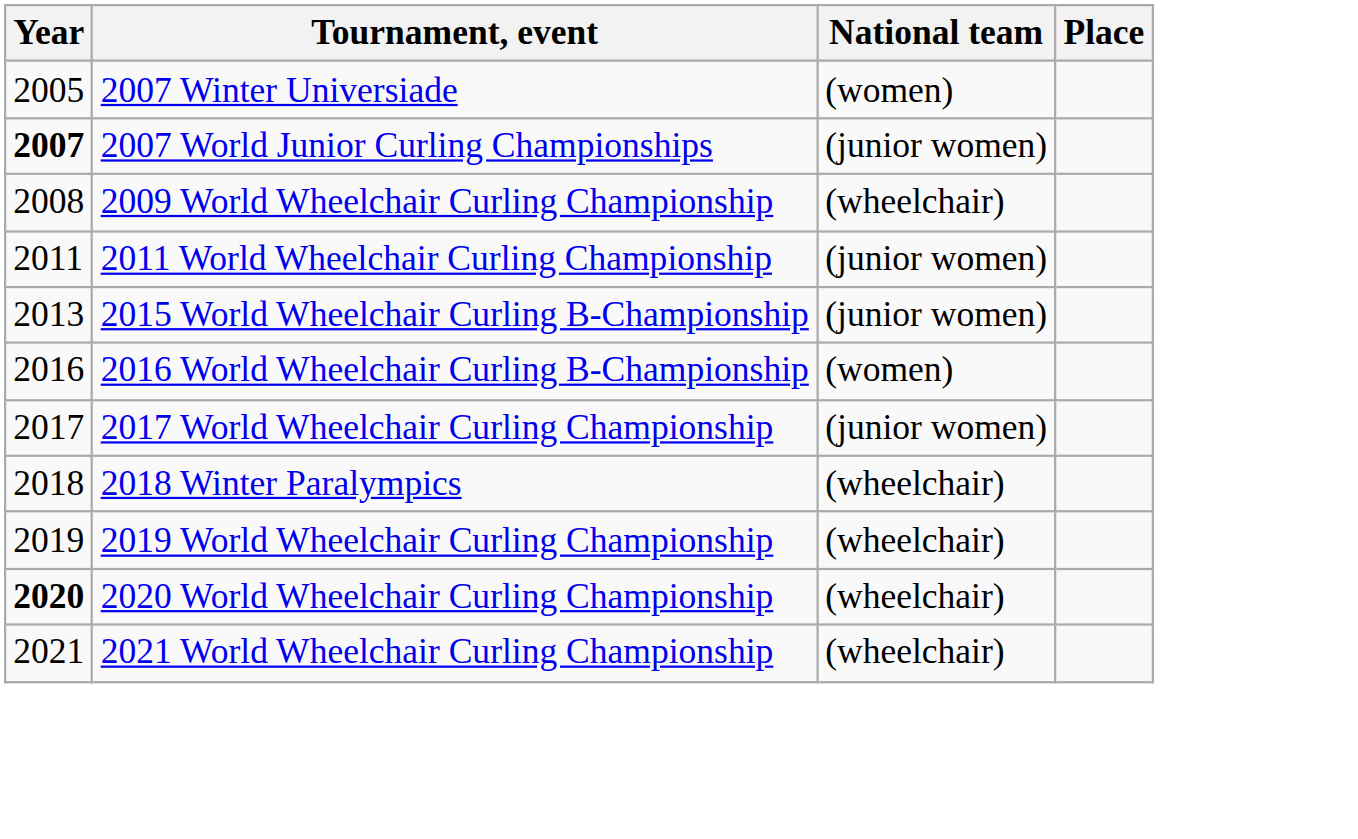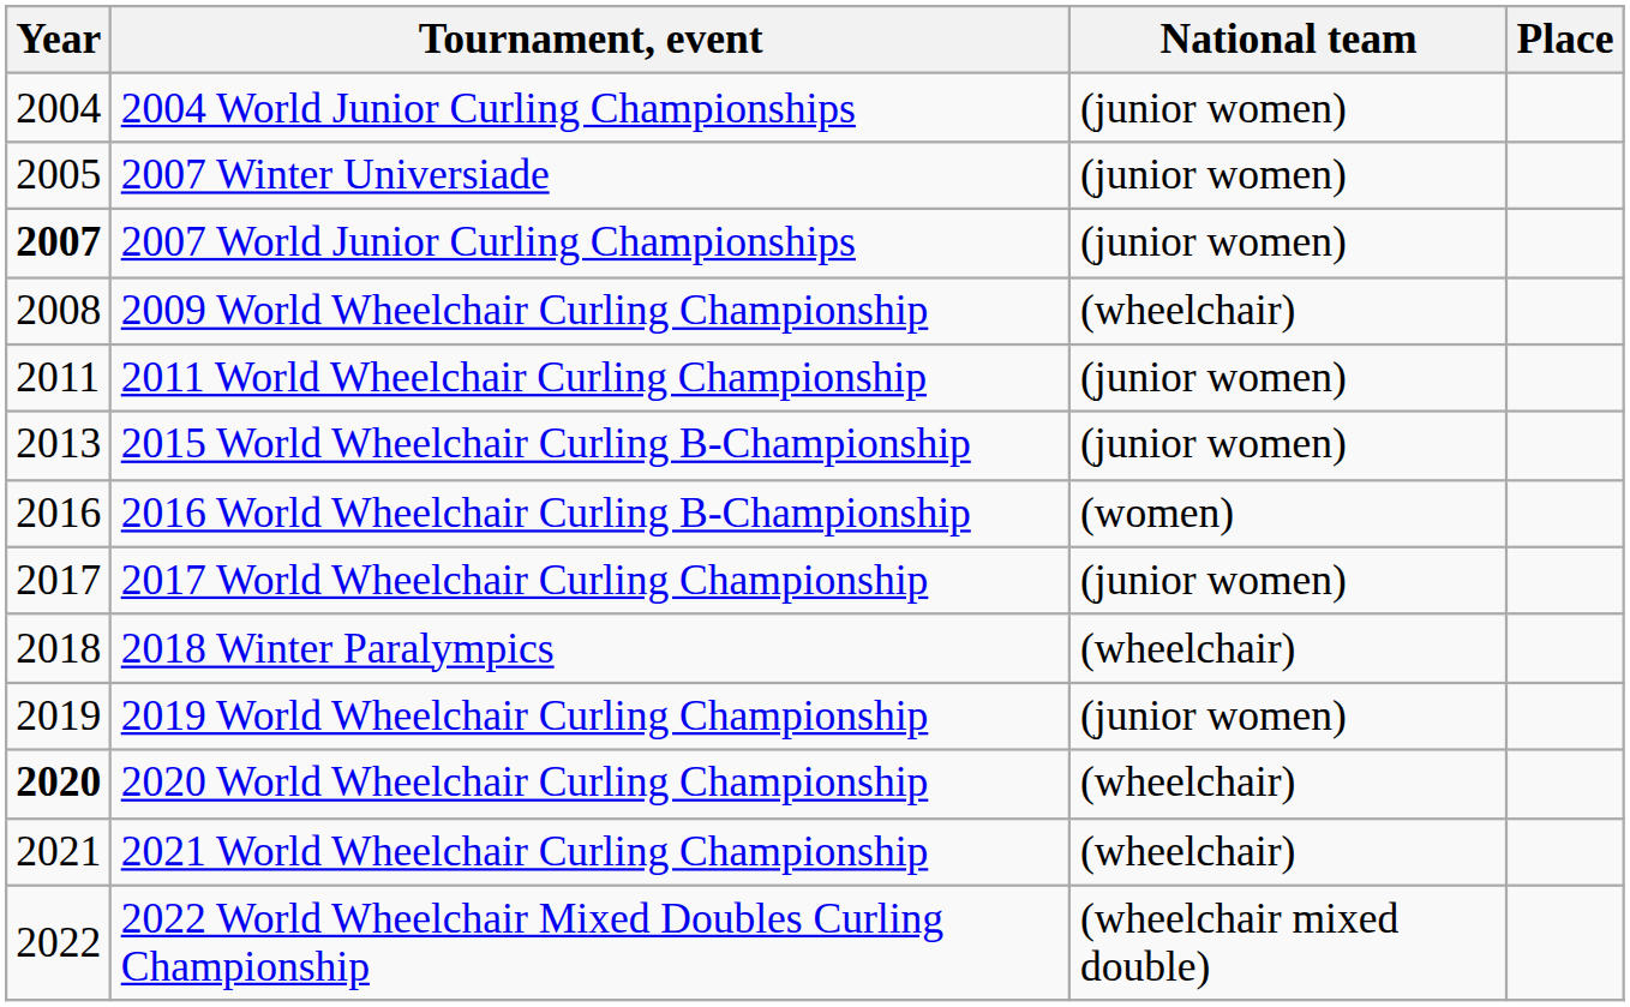 <table class="wikitable">
 <tr>
 <th scope="col">Year</th>
 <th scope="col">Tournament, event</th>
 <th scope="col">National team</th>
 <th scope="col">Place</th>
 </tr>
 <tr>
+<td>2004</td>
+<td><a href='#'>2004 World Junior Curling Championships</a></td>
+<td> (junior women)</td>
+<td></td>
+</tr>
+<tr>
 <td>2005</td>
 <td><a href='#'>2007 Winter Universiade</a></td>
-<td> (women)</td>
+<td> (junior women)</td>
 <td></td>
 </tr>
 <tr>
 <td><strong>2007</strong></td>
 <td><a href='#'>2007 World Junior Curling Championships</a></td>
 <td> (junior women)</td>
 <td></td>
 </tr>
 <tr>
 <td>2008</td>
 <td><a href='#'>2009 World Wheelchair Curling Championship</a></td>
 <td> (wheelchair)</td>
 <td></td>
 </tr>
 <tr>
 <td>2011</td>
 <td><a href='#'>2011 World Wheelchair Curling Championship</a></td>
 <td> (junior women)</td>
 <td></td>
 </tr>
 <tr>
 <td>2013</td>
 <td><a href='#'>2015 World Wheelchair Curling B-Championship</a></td>
 <td> (junior women)</td>
 <td></td>
 </tr>
 <tr>
 <td>2016</td>
 <td><a href='#'>2016 World Wheelchair Curling B-Championship</a></td>
 <td> (women)</td>
 <td></td>
 </tr>
 <tr>
 <td>2017</td>
 <td><a href='#'>2017 World Wheelchair Curling Championship</a></td>
 <td> (junior women)</td>
 <td></td>
 </tr>
 <tr>
 <td>2018</td>
 <td><a href='#'>2018 Winter Paralympics</a></td>
 <td> (wheelchair)</td>
 <td></td>
 </tr>
 <tr>
 <td>2019</td>
 <td><a href='#'>2019 World Wheelchair Curling Championship</a></td>
-<td> (wheelchair)</td>
+<td> (junior women)</td>
 <td></td>
 </tr>
 <tr>
 <td><strong>2020</strong></td>
 <td><a href='#'>2020 World Wheelchair Curling Championship</a></td>
 <td> (wheelchair)</td>
 <td></td>
 </tr>
 <tr>
 <td>2021</td>
 <td><a href='#'>2021 World Wheelchair Curling Championship</a></td>
 <td> (wheelchair)</td>
 <td></td>
 </tr>
+<tr>
+<td>2022</td>
+<td><a href='#'>2022 World Wheelchair Mixed Doubles Curling Championship</a></td>
+<td> (wheelchair mixed double)</td>
+<td></td>
+</tr>
 </table>
